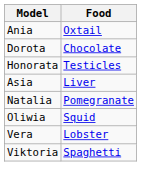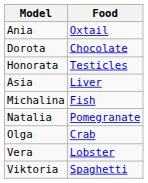 <table class="wikitable">
 <tr>
 <th>Model</th>
 <th>Food</th>
 </tr>
 <tr>
 <td>Ania</td>
 <td><a href='#'>Oxtail</a></td>
 </tr>
 <tr>
 <td>Dorota</td>
 <td><a href='#'>Chocolate</a></td>
 </tr>
 <tr>
 <td>Honorata</td>
 <td><a href='#'>Testicles</a></td>
 </tr>
 <tr>
 <td>Asia</td>
 <td><a href='#'>Liver</a></td>
 </tr>
 <tr>
+<td>Michalina</td>
+<td><a href='#'>Fish</a></td>
+</tr>
+<tr>
 <td>Natalia</td>
 <td><a href='#'>Pomegranate</a></td>
 </tr>
 <tr>
-<td>Oliwia</td>
-<td><a href='#'>Squid</a></td>
+<td>Olga</td>
+<td><a href='#'>Crab</a></td>
 </tr>
 <tr>
 <td>Vera</td>
 <td><a href='#'>Lobster</a></td>
 </tr>
 <tr>
 <td>Viktoria</td>
 <td><a href='#'>Spaghetti</a></td>
 </tr>
 </table>
